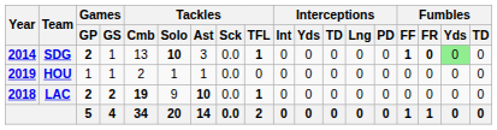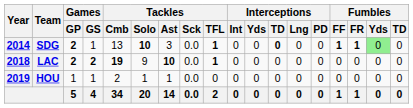 <table class="wikitable" style="text-align:center">
 <tr>
 <th rowspan="2">Year</th>
 <th rowspan="2">Team</th>
 <th colspan="2">Games</th>
 <th colspan="5">Tackles</th>
 <th colspan="5">Interceptions</th>
 <th colspan="4">Fumbles</th>
 </tr>
 <tr>
 <th>GP</th>
 <th>GS</th>
 <th>Cmb</th>
 <th>Solo</th>
 <th>Ast</th>
 <th>Sck</th>
 <th>TFL</th>
 <th>Int</th>
 <th>Yds</th>
 <th>TD</th>
 <th>Lng</th>
 <th>PD</th>
 <th>FF</th>
 <th>FR</th>
 <th>Yds</th>
 <th>TD</th>
 </tr>
 <tr>
 <th><a href='#'>2014</a></th>
 <th><a href='#'>SDG</a></th>
 <td><strong>2</strong></td>
 <td>1</td>
 <td>13</td>
 <td><strong>10</strong></td>
 <td>3</td>
 <td>0.0</td>
 <td><strong>1</strong></td>
 <td>0</td>
 <td>0</td>
+<td><strong>0</strong></td>
+<td>0</td>
+<td>0</td>
+<td><strong>1</strong></td>
+<td><strong>1</strong></td>
+<td style="background: lightgreen;">0</td>
+<td>0</td>
+</tr>
+<tr>
+<th><a href='#'>2018</a></th>
+<th><a href='#'>LAC</a></th>
+<td><strong>2</strong></td>
+<td><strong>2</strong></td>
+<td><strong>19</strong></td>
+<td>9</td>
+<td><strong>10</strong></td>
+<td>0.0</td>
+<td><strong>1</strong></td>
 <td>0</td>
 <td>0</td>
 <td>0</td>
-<td><strong>1</strong></td>
-<td><strong>0</strong></td>
-<td style="background: lightgreen;">0</td>
+<td>0</td>
+<td>0</td>
+<td>0</td>
+<td>0</td>
+<td>0</td>
 <td>0</td>
 </tr>
 <tr>
 <th><a href='#'>2019</a></th>
 <th><a href='#'>HOU</a></th>
 <td>1</td>
 <td>1</td>
 <td>2</td>
 <td>1</td>
 <td>1</td>
 <td>0.0</td>
 <td>0</td>
-<td>0</td>
-<td>0</td>
-<td>0</td>
-<td>0</td>
-<td>0</td>
-<td>0</td>
-<td>0</td>
-<td>0</td>
-<td>0</td>
-</tr>
-<tr>
-<th><a href='#'>2018</a></th>
-<th><a href='#'>LAC</a></th>
-<td><strong>2</strong></td>
-<td><strong>2</strong></td>
-<td><strong>19</strong></td>
-<td>9</td>
-<td><strong>10</strong></td>
-<td>0.0</td>
-<td><strong>1</strong></td>
 <td>0</td>
 <td>0</td>
 <td>0</td>
 <td>0</td>
 <td>0</td>
 <td>0</td>
 <td>0</td>
 <td>0</td>
 <td>0</td>
 </tr>
 <tr>
 <th colspan="2"></th>
 <th>5</th>
 <th>4</th>
 <th>34</th>
 <th>20</th>
 <th>14</th>
 <th>0.0</th>
 <th>2</th>
 <th>0</th>
 <th>0</th>
 <th>0</th>
 <th>0</th>
 <th>0</th>
 <th>1</th>
 <th>1</th>
 <th>0</th>
 <th>0</th>
 </tr>
 </table>
